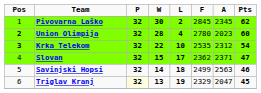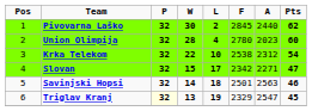 <table class="wikitable sortable" style="text-align: center; font-size:95%">
 <tr>
 <td width="44"><strong>Pos</strong></td>
 <td width="148"><strong>Team</strong></td>
 <td width="30"><strong>P</strong></td>
 <td width="30"><strong>W</strong></td>
 <td width="30"><strong>L</strong></td>
 <td width="30"><strong>F</strong></td>
 <td width="30"><strong>A</strong></td>
 <td width="30"><strong>Pts</strong></td>
 </tr>
 <tr bgcolor="7fff00">
 <td>1</td>
 <td align="left"><strong><a href='#'>Pivovarna Laško</a></strong></td>
 <td><strong>32</strong></td>
 <td><strong>30</strong></td>
 <td><strong>2</strong></td>
 <td>2845</td>
-<td>2345</td>
+<td>2440</td>
 <td><strong>62</strong></td>
 </tr>
 <tr bgcolor="7fff00">
-<td><strong>2</strong></td>
+<td>2</td>
 <td align="left"><strong><a href='#'>Union Olimpija</a></strong></td>
 <td><strong>32</strong></td>
 <td><strong>28</strong></td>
 <td><strong>4</strong></td>
 <td>2780</td>
 <td>2023</td>
 <td><strong>60</strong></td>
 </tr>
 <tr bgcolor="7fff00">
-<td><strong>3</strong></td>
+<td>3</td>
 <td align="left"><strong><a href='#'>Krka Telekom</a></strong></td>
 <td><strong>32</strong></td>
 <td><strong>22</strong></td>
 <td><strong>10</strong></td>
-<td>2535</td>
+<td>2538</td>
 <td>2312</td>
 <td><strong>54</strong></td>
 </tr>
 <tr bgcolor="7fff00">
 <td>4</td>
 <td align="left"><strong><a href='#'>Slovan</a></strong></td>
 <td><strong>32</strong></td>
 <td><strong>15</strong></td>
 <td><strong>17</strong></td>
-<td>2362</td>
-<td>2371</td>
+<td>2342</td>
+<td>2271</td>
 <td><strong>47</strong></td>
 </tr>
 <tr>
 <td>5</td>
 <td align="left"><strong><a href='#'>Savinjski Hopsi</a></strong></td>
 <td><strong>32</strong></td>
 <td><strong>14</strong></td>
 <td><strong>18</strong></td>
-<td>2499</td>
+<td>2501</td>
 <td>2563</td>
 <td><strong>46</strong></td>
 </tr>
 <tr>
 <td>6</td>
 <td align="left"><strong><a href='#'>Triglav Kranj</a></strong></td>
 <td style="background: lightyellow;"><strong>32</strong></td>
 <td><strong>13</strong></td>
 <td><strong>19</strong></td>
 <td>2329</td>
-<td>2047</td>
+<td>2547</td>
 <td><strong>45</strong></td>
 </tr>
 <tr>
 </tr>
 </table>
